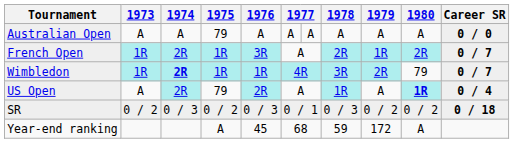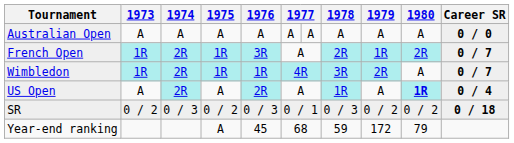 <table class="wikitable" style=font-size:97%>
 <tr bgcolor="#efefef">
 <th>Tournament</th>
 <th><a href='#'>1973</a></th>
 <th><a href='#'>1974</a></th>
 <th><a href='#'>1975</a></th>
 <th><a href='#'>1976</a></th>
 <th colspan=2><a href='#'>1977</a></th>
 <th><a href='#'>1978</a></th>
 <th><a href='#'>1979</a></th>
 <th><a href='#'>1980</a></th>
 <th>Career SR</th>
 </tr>
 <tr>
 <td style="background:#EFEFEF;"><a href='#'>Australian Open</a></td>
 <td align="center">A</td>
 <td align="center">A</td>
-<td align="center">79</td>
+<td align="center">A</td>
 <td align="center">A</td>
 <td align="center">A</td>
 <td align="center">A</td>
 <td align="center">A</td>
 <td align="center">A</td>
 <td align="center">A</td>
 <td align="center" style="background:#EFEFEF;"><strong>0 / 0</strong></td>
 </tr>
 <tr>
 <td style="background:#EFEFEF;"><a href='#'>French Open</a></td>
 <td align="center" style="background:#afeeee;"><a href='#'>1R</a></td>
 <td align="center" style="background:#afeeee;"><a href='#'>2R</a></td>
 <td align="center" style="background:#afeeee;"><a href='#'>1R</a></td>
 <td align="center" style="background:#afeeee;"><a href='#'>3R</a></td>
 <td align="center" colspan=2>A</td>
 <td align="center" style="background:#afeeee;"><a href='#'>2R</a></td>
 <td align="center" style="background:#afeeee;"><a href='#'>1R</a></td>
 <td align="center" style="background:#afeeee;"><a href='#'>2R</a></td>
 <td align="center" style="background:#EFEFEF;"><strong>0 / 7</strong></td>
 </tr>
 <tr>
 <td style="background:#EFEFEF;"><a href='#'>Wimbledon</a></td>
 <td align="center" style="background:#afeeee;"><a href='#'>1R</a></td>
-<td align="center" style="background:#afeeee;"><strong><a href='#'>2R</a></strong></td>
+<td align="center" style="background:#afeeee;"><a href='#'>2R</a></td>
 <td align="center" style="background:#afeeee;"><a href='#'>1R</a></td>
 <td align="center" style="background:#afeeee;"><a href='#'>1R</a></td>
 <td align="center" style="background:#afeeee;" colspan=2><a href='#'>4R</a></td>
 <td align="center" style="background:#afeeee;"><a href='#'>3R</a></td>
 <td align="center" style="background:#afeeee;"><a href='#'>2R</a></td>
-<td align="center">79</td>
+<td align="center">A</td>
 <td align="center" style="background:#EFEFEF;"><strong>0 / 7</strong></td>
 </tr>
 <tr>
 <td style="background:#EFEFEF;"><a href='#'>US Open</a></td>
 <td align="center">A</td>
 <td align="center" style="background:#afeeee;"><a href='#'>2R</a></td>
-<td align="center">79</td>
+<td align="center">A</td>
 <td align="center" style="background:#afeeee;"><a href='#'>2R</a></td>
 <td align="center" colspan=2>A</td>
 <td align="center" style="background:#afeeee;"><a href='#'>1R</a></td>
 <td align="center">A</td>
 <td align="center" style="background:#afeeee;"><strong><a href='#'>1R</a></strong></td>
 <td align="center" style="background:#EFEFEF;"><strong>0 / 4</strong></td>
 </tr>
 <tr>
 <td style="background:#EFEFEF;">SR</td>
 <td align="center" style="background:#EFEFEF;">0 / 2</td>
 <td align="center" style="background:#EFEFEF;">0 / 3</td>
 <td align="center" style="background:#EFEFEF;">0 / 2</td>
 <td align="center" style="background:#EFEFEF;">0 / 3</td>
 <td align="center" style="background:#EFEFEF;" colspan=2>0 / 1</td>
 <td align="center" style="background:#EFEFEF;">0 / 3</td>
 <td align="center" style="background:#EFEFEF;">0 / 2</td>
 <td align="center" style="background:#EFEFEF;">0 / 2</td>
 <td align="center" style="background:#EFEFEF;"><strong>0 / 18</strong></td>
 </tr>
 <tr>
 <td align=left>Year-end ranking</td>
 <td align="center"></td>
 <td align="center"></td>
 <td align="center">A</td>
 <td align="center">45</td>
 <td align="center" colspan=2>68</td>
 <td align="center">59</td>
 <td align="center">172</td>
-<td align="center">A</td>
+<td align="center">79</td>
 </tr>
 </table>
